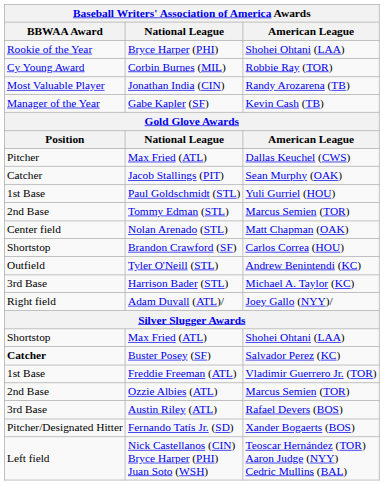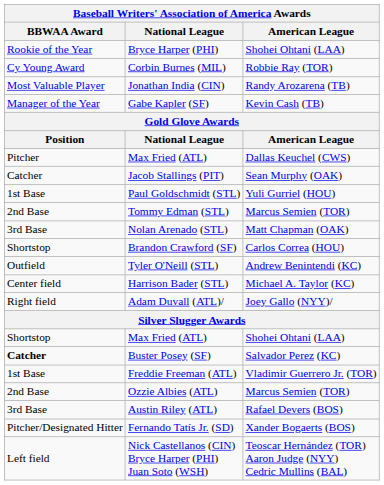 <table class="wikitable">
 <tr>
 <th colspan="9"><a href='#'>Baseball Writers' Association of America</a> Awards</th>
 </tr>
 <tr>
 <th>BBWAA Award</th>
 <th>National League</th>
 <th>American League</th>
 </tr>
 <tr>
 <td><a href='#'>Rookie of the Year</a></td>
 <td><a href='#'>Bryce Harper</a> (<a href='#'>PHI</a>)</td>
 <td><a href='#'>Shohei Ohtani</a> (<a href='#'>LAA</a>)</td>
 </tr>
 <tr>
 <td><a href='#'>Cy Young Award</a></td>
 <td><a href='#'>Corbin Burnes</a> (<a href='#'>MIL</a>)</td>
 <td><a href='#'>Robbie Ray</a> (<a href='#'>TOR</a>)</td>
 </tr>
 <tr>
 <td><a href='#'>Most Valuable Player</a></td>
 <td><a href='#'>Jonathan India</a> (<a href='#'>CIN</a>)</td>
 <td><a href='#'>Randy Arozarena</a> (<a href='#'>TB</a>)</td>
 </tr>
 <tr>
 <td><a href='#'>Manager of the Year</a></td>
 <td><a href='#'>Gabe Kapler</a> (<a href='#'>SF</a>)</td>
 <td><a href='#'>Kevin Cash</a> (<a href='#'>TB</a>)</td>
 </tr>
 <tr>
 <th colspan="9"><a href='#'>Gold Glove Awards</a></th>
 </tr>
 <tr>
 <th>Position</th>
 <th>National League</th>
 <th>American League</th>
 </tr>
 <tr>
 <td>Pitcher</td>
 <td><a href='#'>Max Fried</a> (<a href='#'>ATL</a>)</td>
 <td><a href='#'>Dallas Keuchel</a> (<a href='#'>CWS</a>)</td>
 </tr>
 <tr>
 <td>Catcher</td>
 <td><a href='#'>Jacob Stallings</a> (<a href='#'>PIT</a>)</td>
 <td><a href='#'>Sean Murphy</a> (<a href='#'>OAK</a>)</td>
 </tr>
 <tr>
 <td>1st Base</td>
 <td><a href='#'>Paul Goldschmidt</a> (<a href='#'>STL</a>)</td>
 <td><a href='#'>Yuli Gurriel</a> (<a href='#'>HOU</a>)</td>
 </tr>
 <tr>
 <td>2nd Base</td>
 <td><a href='#'>Tommy Edman</a> (<a href='#'>STL</a>)</td>
 <td><a href='#'>Marcus Semien</a> (<a href='#'>TOR</a>)</td>
 </tr>
 <tr>
-<td>Center field</td>
+<td>3rd Base</td>
 <td><a href='#'>Nolan Arenado</a> (<a href='#'>STL</a>)</td>
 <td><a href='#'>Matt Chapman</a> (<a href='#'>OAK</a>)</td>
 </tr>
 <tr>
 <td>Shortstop</td>
 <td><a href='#'>Brandon Crawford</a> (<a href='#'>SF</a>)</td>
 <td><a href='#'>Carlos Correa</a> (<a href='#'>HOU</a>)</td>
 </tr>
 <tr>
 <td>Outfield</td>
 <td><a href='#'>Tyler O'Neill</a> (<a href='#'>STL</a>)</td>
 <td><a href='#'>Andrew Benintendi</a> (<a href='#'>KC</a>)</td>
 </tr>
 <tr>
-<td>3rd Base</td>
+<td>Center field</td>
 <td><a href='#'>Harrison Bader</a> (<a href='#'>STL</a>)</td>
 <td><a href='#'>Michael A. Taylor</a> (<a href='#'>KC</a>)</td>
 </tr>
 <tr>
 <td>Right field</td>
 <td><a href='#'>Adam Duvall</a> (<a href='#'>ATL</a>)/</td>
 <td><a href='#'>Joey Gallo</a> (<a href='#'>NYY</a>)/</td>
 </tr>
 <tr>
 <th colspan="9"><a href='#'>Silver Slugger Awards</a></th>
 </tr>
 <tr>
 <td>Shortstop</td>
 <td><a href='#'>Max Fried</a> (<a href='#'>ATL</a>)</td>
 <td><a href='#'>Shohei Ohtani</a> (<a href='#'>LAA</a>)</td>
 </tr>
 <tr>
 <td><strong>Catcher</strong></td>
 <td><a href='#'>Buster Posey</a> (<a href='#'>SF</a>)</td>
 <td><a href='#'>Salvador Perez</a> (<a href='#'>KC</a>)</td>
 </tr>
 <tr>
 <td>1st Base</td>
 <td><a href='#'>Freddie Freeman</a> (<a href='#'>ATL</a>)</td>
 <td><a href='#'>Vladimir Guerrero Jr.</a> (<a href='#'>TOR</a>)</td>
 </tr>
 <tr>
 <td>2nd Base</td>
 <td><a href='#'>Ozzie Albies</a> (<a href='#'>ATL</a>)</td>
 <td><a href='#'>Marcus Semien</a> (<a href='#'>TOR</a>)</td>
 </tr>
 <tr>
 <td>3rd Base</td>
 <td><a href='#'>Austin Riley</a> (<a href='#'>ATL</a>)</td>
 <td><a href='#'>Rafael Devers</a> (<a href='#'>BOS</a>)</td>
 </tr>
 <tr>
 <td>Pitcher/Designated Hitter</td>
 <td><a href='#'>Fernando Tatís Jr.</a> (<a href='#'>SD</a>)</td>
 <td><a href='#'>Xander Bogaerts</a> (<a href='#'>BOS</a>)</td>
 </tr>
 <tr>
 <td>Left field</td>
 <td><a href='#'>Nick Castellanos</a> (<a href='#'>CIN</a>)<br><a href='#'>Bryce Harper</a> (<a href='#'>PHI</a>)<br><a href='#'>Juan Soto</a> (<a href='#'>WSH</a>)</td>
 <td><a href='#'>Teoscar Hernández</a> (<a href='#'>TOR</a>)<br><a href='#'>Aaron Judge</a> (<a href='#'>NYY</a>)<br><a href='#'>Cedric Mullins</a> (<a href='#'>BAL</a>)</td>
 </tr>
 </table>
